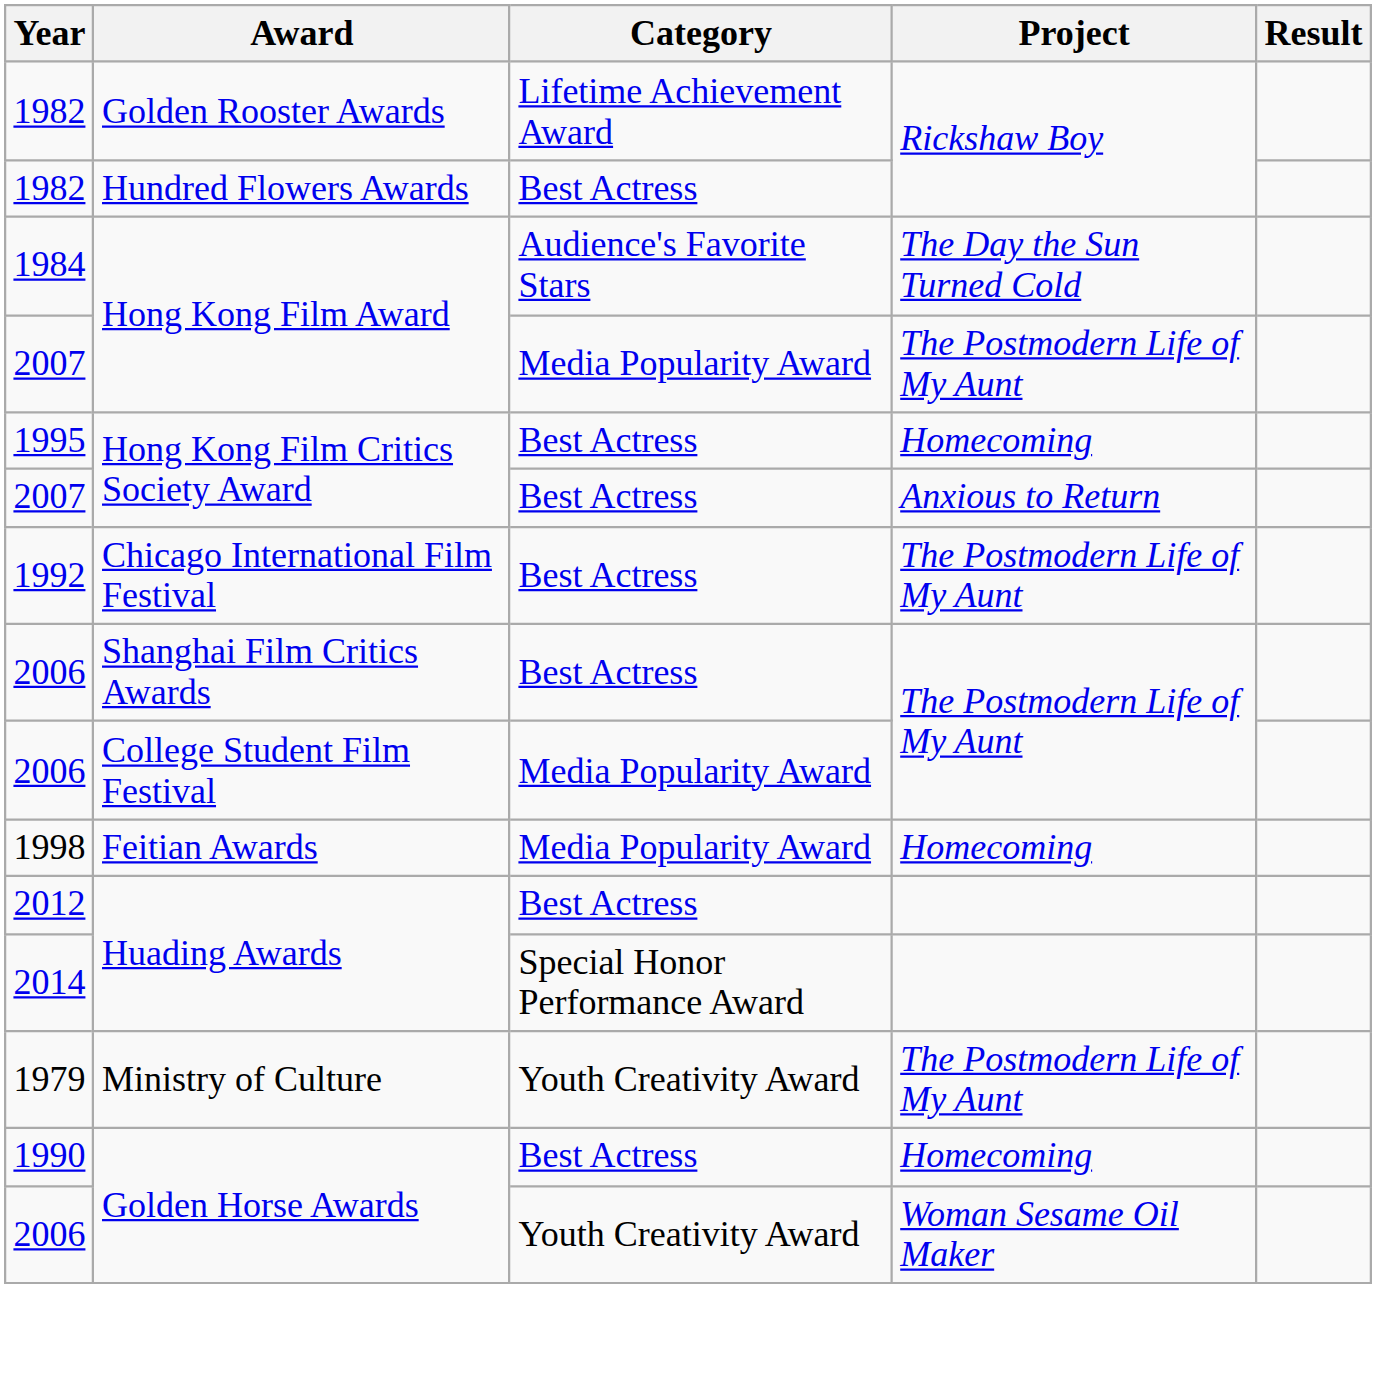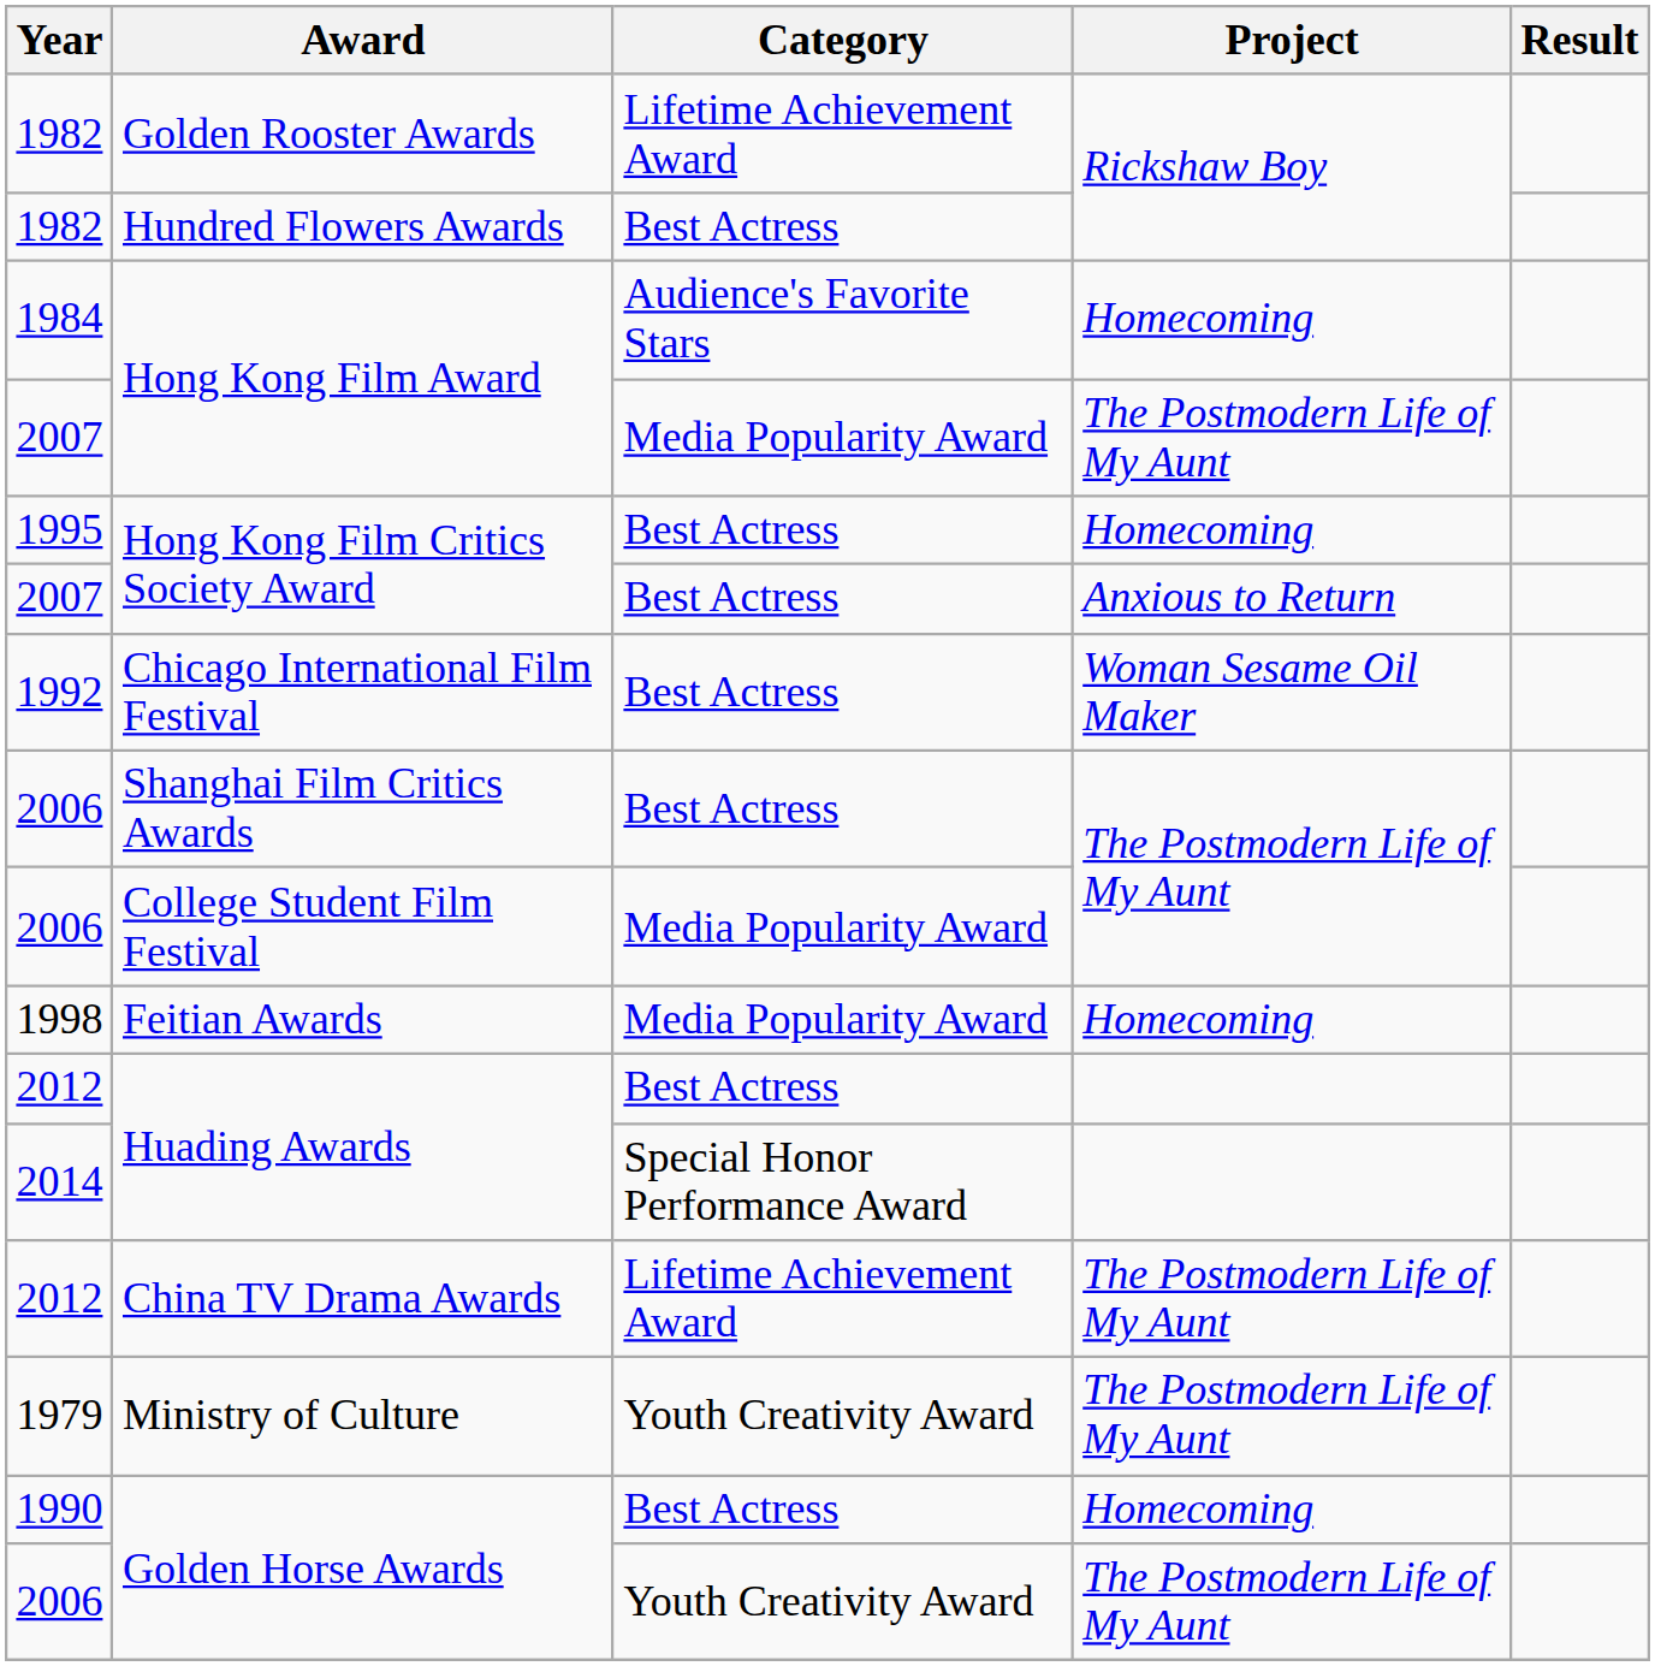 <table class="wikitable">
 <tr>
 <th>Year</th>
 <th>Award</th>
 <th>Category</th>
 <th>Project</th>
 <th>Result</th>
 </tr>
 <tr>
 <td><a href='#'>1982</a></td>
 <td><a href='#'>Golden Rooster Awards</a></td>
 <td><a href='#'>Lifetime Achievement Award</a></td>
 <td rowspan=2><em><a href='#'>Rickshaw Boy</a></em></td>
 <td></td>
 </tr>
 <tr>
 <td><a href='#'>1982</a></td>
 <td><a href='#'>Hundred Flowers Awards</a></td>
 <td><a href='#'>Best Actress</a></td>
 <td></td>
 </tr>
 <tr>
 <td><a href='#'>1984</a></td>
 <td rowspan=2><a href='#'>Hong Kong Film Award</a></td>
 <td><a href='#'>Audience's Favorite Stars</a></td>
-<td><em><a href='#'>The Day the Sun Turned Cold</a></em></td>
+<td><em><a href='#'>Homecoming</a></em></td>
 <td></td>
 </tr>
 <tr>
 <td><a href='#'>2007</a></td>
 <td><a href='#'>Media Popularity Award</a></td>
 <td><em><a href='#'>The Postmodern Life of My Aunt</a></em></td>
 <td></td>
 </tr>
 <tr>
 <td><a href='#'>1995</a></td>
 <td rowspan=2><a href='#'>Hong Kong Film Critics Society Award</a></td>
 <td><a href='#'>Best Actress</a></td>
 <td><em><a href='#'>Homecoming</a></em></td>
 <td></td>
 </tr>
 <tr>
 <td><a href='#'>2007</a></td>
 <td><a href='#'>Best Actress</a></td>
 <td><em><a href='#'>Anxious to Return</a></em></td>
 <td></td>
 </tr>
 <tr>
 <td><a href='#'>1992</a></td>
 <td><a href='#'>Chicago International Film Festival</a></td>
 <td><a href='#'>Best Actress</a></td>
-<td><em><a href='#'>The Postmodern Life of My Aunt</a></em></td>
+<td><em><a href='#'>Woman Sesame Oil Maker</a></em></td>
 <td></td>
 </tr>
 <tr>
 <td><a href='#'>2006</a></td>
 <td><a href='#'>Shanghai Film Critics Awards</a></td>
 <td><a href='#'>Best Actress</a></td>
 <td rowspan=2><em><a href='#'>The Postmodern Life of My Aunt</a></em></td>
 <td></td>
 </tr>
 <tr>
 <td><a href='#'>2006</a></td>
 <td><a href='#'>College Student Film Festival</a></td>
 <td><a href='#'>Media Popularity Award</a></td>
 <td></td>
 </tr>
 <tr>
 <td>1998</td>
 <td><a href='#'>Feitian Awards</a></td>
 <td><a href='#'>Media Popularity Award</a></td>
 <td><em><a href='#'>Homecoming</a></em></td>
 <td></td>
 </tr>
 <tr>
 <td><a href='#'>2012</a></td>
 <td rowspan=2><a href='#'>Huading Awards</a></td>
 <td><a href='#'>Best Actress</a></td>
 <td></td>
 <td></td>
 </tr>
 <tr>
 <td><a href='#'>2014</a></td>
 <td>Special Honor Performance Award</td>
 <td></td>
 <td></td>
 </tr>
 <tr>
+<td><a href='#'>2012</a></td>
+<td><a href='#'>China TV Drama Awards</a></td>
+<td><a href='#'>Lifetime Achievement Award</a></td>
+<td><em><a href='#'>The Postmodern Life of My Aunt</a></em></td>
+<td></td>
+</tr>
+<tr>
 <td>1979</td>
 <td>Ministry of Culture</td>
 <td>Youth Creativity Award</td>
 <td><em><a href='#'>The Postmodern Life of My Aunt</a></em></td>
 <td></td>
 </tr>
 <tr>
 <td><a href='#'>1990</a></td>
 <td rowspan=2><a href='#'>Golden Horse Awards</a></td>
 <td><a href='#'>Best Actress</a></td>
 <td><em><a href='#'>Homecoming</a></em></td>
 <td></td>
 </tr>
 <tr>
 <td><a href='#'>2006</a></td>
 <td>Youth Creativity Award</td>
-<td><em><a href='#'>Woman Sesame Oil Maker</a></em></td>
+<td><em><a href='#'>The Postmodern Life of My Aunt</a></em></td>
 <td></td>
 </tr>
 <tr>
 </tr>
 </table>
